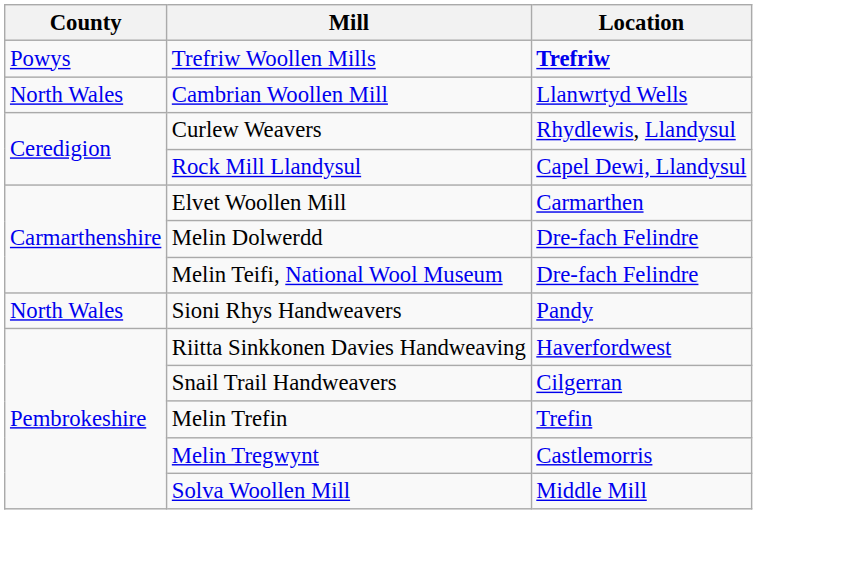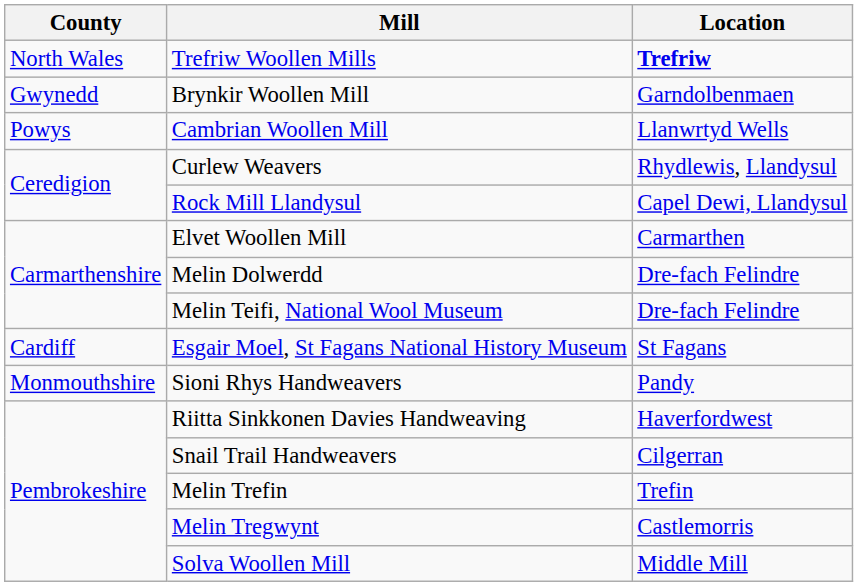 <table class="wikitable sortable">
 <tr>
 <th>County</th>
 <th>Mill</th>
 <th>Location</th>
 </tr>
 <tr>
-<td><a href='#'>Powys</a></td>
+<td><a href='#'>North Wales</a></td>
 <td><a href='#'>Trefriw Woollen Mills</a></td>
 <td><strong><a href='#'>Trefriw</a></strong></td>
 </tr>
 <tr>
-<td><a href='#'>North Wales</a></td>
+<td><a href='#'>Gwynedd</a></td>
+<td>Brynkir Woollen Mill</td>
+<td><a href='#'>Garndolbenmaen</a></td>
+</tr>
+<tr>
+<td><a href='#'>Powys</a></td>
 <td><a href='#'>Cambrian Woollen Mill</a></td>
 <td><a href='#'>Llanwrtyd Wells</a></td>
 </tr>
 <tr>
 <td rowspan=2><a href='#'>Ceredigion</a></td>
 <td>Curlew Weavers</td>
 <td><a href='#'>Rhydlewis</a>, <a href='#'>Llandysul</a></td>
 </tr>
 <tr>
 <td><a href='#'>Rock Mill Llandysul</a></td>
 <td><a href='#'>Capel Dewi, Llandysul</a></td>
 </tr>
 <tr>
 <td rowspan=3><a href='#'>Carmarthenshire</a></td>
 <td>Elvet Woollen Mill</td>
 <td><a href='#'>Carmarthen</a></td>
 </tr>
 <tr>
 <td>Melin Dolwerdd</td>
 <td><a href='#'>Dre-fach Felindre</a></td>
 </tr>
 <tr>
 <td>Melin Teifi, <a href='#'>National Wool Museum</a></td>
 <td><a href='#'>Dre-fach Felindre</a></td>
 </tr>
 <tr>
-<td><a href='#'>North Wales</a></td>
+<td><a href='#'>Cardiff</a></td>
+<td><a href='#'>Esgair Moel</a>, <a href='#'>St Fagans National History Museum</a></td>
+<td><a href='#'>St Fagans</a></td>
+</tr>
+<tr>
+<td><a href='#'>Monmouthshire</a></td>
 <td>Sioni Rhys Handweavers</td>
 <td><a href='#'>Pandy</a></td>
 </tr>
 <tr>
 <td rowspan=5><a href='#'>Pembrokeshire</a></td>
 <td>Riitta Sinkkonen Davies Handweaving</td>
 <td><a href='#'>Haverfordwest</a></td>
 </tr>
 <tr>
 <td>Snail Trail Handweavers</td>
 <td><a href='#'>Cilgerran</a></td>
 </tr>
 <tr>
 <td>Melin Trefin</td>
 <td><a href='#'>Trefin</a></td>
 </tr>
 <tr>
 <td><a href='#'>Melin Tregwynt</a></td>
 <td><a href='#'>Castlemorris</a></td>
 </tr>
 <tr>
 <td><a href='#'>Solva Woollen Mill</a></td>
 <td><a href='#'>Middle Mill</a></td>
 </tr>
 </table>
